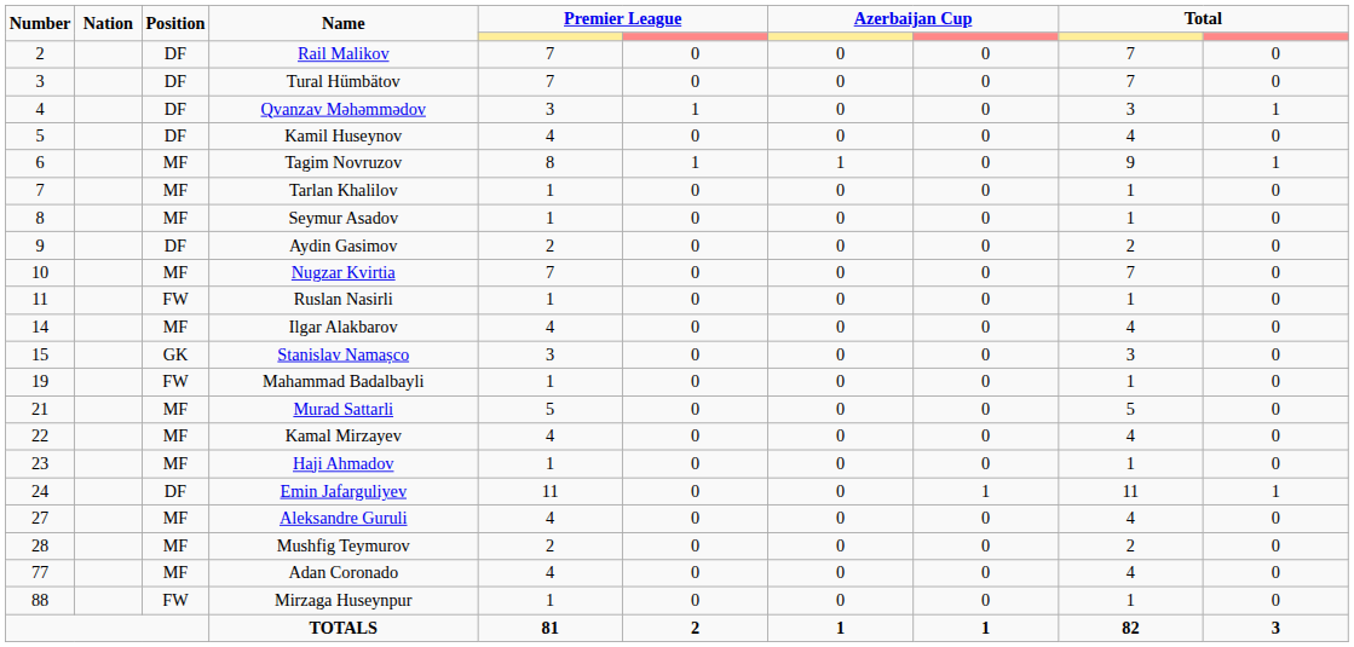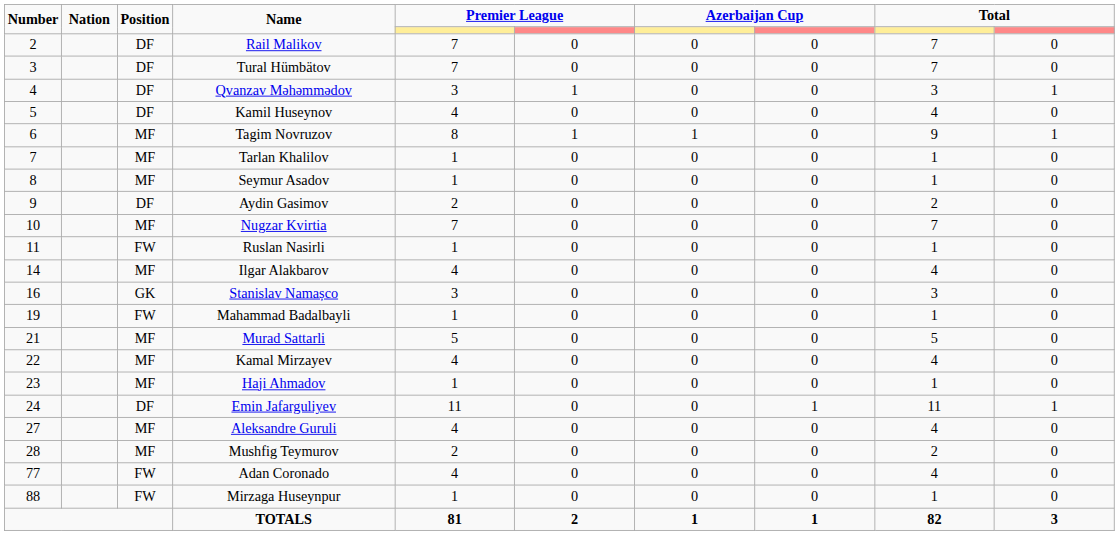 <table class="wikitable" style="text-align:center;">
 <tr>
 <td rowspan="2"  style="width:5%; text-align:center;"><strong>Number</strong></td>
 <td rowspan="2"  style="width:5%; text-align:center;"><strong>Nation</strong></td>
 <td rowspan="2"  style="width:5%; text-align:center;"><strong>Position</strong></td>
 <td rowspan="2"  style="width:20%; text-align:center;"><strong>Name</strong></td>
 <td colspan="2" style="text-align:center;"><strong><a href='#'>Premier League</a></strong></td>
 <td colspan="2" style="text-align:center;"><strong><a href='#'>Azerbaijan Cup</a></strong></td>
 <td colspan="2" style="text-align:center;"><strong>Total</strong></td>
 </tr>
 <tr>
 <th style="width:60px; background:#fe9;"></th>
 <th style="width:60px; background:#ff8888;"></th>
 <th style="width:60px; background:#fe9;"></th>
 <th style="width:60px; background:#ff8888;"></th>
 <th style="width:60px; background:#fe9;"></th>
 <th style="width:60px; background:#ff8888;"></th>
 </tr>
 <tr>
 <td>2</td>
 <td></td>
 <td>DF</td>
 <td><a href='#'>Rail Malikov</a></td>
 <td>7</td>
 <td>0</td>
 <td>0</td>
 <td>0</td>
 <td>7</td>
 <td>0</td>
 </tr>
 <tr>
 <td>3</td>
 <td></td>
 <td>DF</td>
 <td>Tural Hümbätov</td>
 <td>7</td>
 <td>0</td>
 <td>0</td>
 <td>0</td>
 <td>7</td>
 <td>0</td>
 </tr>
 <tr>
 <td>4</td>
 <td></td>
 <td>DF</td>
 <td><a href='#'>Qvanzav Məhəmmədov</a></td>
 <td>3</td>
 <td>1</td>
 <td>0</td>
 <td>0</td>
 <td>3</td>
 <td>1</td>
 </tr>
 <tr>
 <td>5</td>
 <td></td>
 <td>DF</td>
 <td>Kamil Huseynov</td>
 <td>4</td>
 <td>0</td>
 <td>0</td>
 <td>0</td>
 <td>4</td>
 <td>0</td>
 </tr>
 <tr>
 <td>6</td>
 <td></td>
 <td>MF</td>
 <td>Tagim Novruzov</td>
 <td>8</td>
 <td>1</td>
 <td>1</td>
 <td>0</td>
 <td>9</td>
 <td>1</td>
 </tr>
 <tr>
 <td>7</td>
 <td></td>
 <td>MF</td>
 <td>Tarlan Khalilov</td>
 <td>1</td>
 <td>0</td>
 <td>0</td>
 <td>0</td>
 <td>1</td>
 <td>0</td>
 </tr>
 <tr>
 <td>8</td>
 <td></td>
 <td>MF</td>
 <td>Seymur Asadov</td>
 <td>1</td>
 <td>0</td>
 <td>0</td>
 <td>0</td>
 <td>1</td>
 <td>0</td>
 </tr>
 <tr>
 <td>9</td>
 <td></td>
 <td>DF</td>
 <td>Aydin Gasimov</td>
 <td>2</td>
 <td>0</td>
 <td>0</td>
 <td>0</td>
 <td>2</td>
 <td>0</td>
 </tr>
 <tr>
 <td>10</td>
 <td></td>
 <td>MF</td>
 <td><a href='#'>Nugzar Kvirtia</a></td>
 <td>7</td>
 <td>0</td>
 <td>0</td>
 <td>0</td>
 <td>7</td>
 <td>0</td>
 </tr>
 <tr>
 <td>11</td>
 <td></td>
 <td>FW</td>
 <td>Ruslan Nasirli</td>
 <td>1</td>
 <td>0</td>
 <td>0</td>
 <td>0</td>
 <td>1</td>
 <td>0</td>
 </tr>
 <tr>
 <td>14</td>
 <td></td>
 <td>MF</td>
 <td>Ilgar Alakbarov</td>
 <td>4</td>
 <td>0</td>
 <td>0</td>
 <td>0</td>
 <td>4</td>
 <td>0</td>
 </tr>
 <tr>
-<td>15</td>
+<td>16</td>
 <td></td>
 <td>GK</td>
 <td><a href='#'>Stanislav Namașco</a></td>
 <td>3</td>
 <td>0</td>
 <td>0</td>
 <td>0</td>
 <td>3</td>
 <td>0</td>
 </tr>
 <tr>
 <td>19</td>
 <td></td>
 <td>FW</td>
 <td>Mahammad Badalbayli</td>
 <td>1</td>
 <td>0</td>
 <td>0</td>
 <td>0</td>
 <td>1</td>
 <td>0</td>
 </tr>
 <tr>
 <td>21</td>
 <td></td>
 <td>MF</td>
 <td><a href='#'>Murad Sattarli</a></td>
 <td>5</td>
 <td>0</td>
 <td>0</td>
 <td>0</td>
 <td>5</td>
 <td>0</td>
 </tr>
 <tr>
 <td>22</td>
 <td></td>
 <td>MF</td>
 <td>Kamal Mirzayev</td>
 <td>4</td>
 <td>0</td>
 <td>0</td>
 <td>0</td>
 <td>4</td>
 <td>0</td>
 </tr>
 <tr>
 <td>23</td>
 <td></td>
 <td>MF</td>
 <td><a href='#'>Haji Ahmadov</a></td>
 <td>1</td>
 <td>0</td>
 <td>0</td>
 <td>0</td>
 <td>1</td>
 <td>0</td>
 </tr>
 <tr>
 <td>24</td>
 <td></td>
 <td>DF</td>
 <td><a href='#'>Emin Jafarguliyev</a></td>
 <td>11</td>
 <td>0</td>
 <td>0</td>
 <td>1</td>
 <td>11</td>
 <td>1</td>
 </tr>
 <tr>
 <td>27</td>
 <td></td>
 <td>MF</td>
 <td><a href='#'>Aleksandre Guruli</a></td>
 <td>4</td>
 <td>0</td>
 <td>0</td>
 <td>0</td>
 <td>4</td>
 <td>0</td>
 </tr>
 <tr>
 <td>28</td>
 <td></td>
 <td>MF</td>
 <td>Mushfig Teymurov</td>
 <td>2</td>
 <td>0</td>
 <td>0</td>
 <td>0</td>
 <td>2</td>
 <td>0</td>
 </tr>
 <tr>
 <td>77</td>
 <td></td>
-<td>MF</td>
+<td>FW</td>
 <td>Adan Coronado</td>
 <td>4</td>
 <td>0</td>
 <td>0</td>
 <td>0</td>
 <td>4</td>
 <td>0</td>
 </tr>
 <tr>
 <td>88</td>
 <td></td>
 <td>FW</td>
 <td>Mirzaga Huseynpur</td>
 <td>1</td>
 <td>0</td>
 <td>0</td>
 <td>0</td>
 <td>1</td>
 <td>0</td>
 </tr>
 <tr>
 <td colspan="3"></td>
 <td><strong>TOTALS</strong></td>
 <td><strong>81</strong></td>
 <td><strong>2</strong></td>
 <td><strong>1</strong></td>
 <td><strong>1</strong></td>
 <td><strong>82</strong></td>
 <td><strong>3</strong></td>
 </tr>
 </table>
